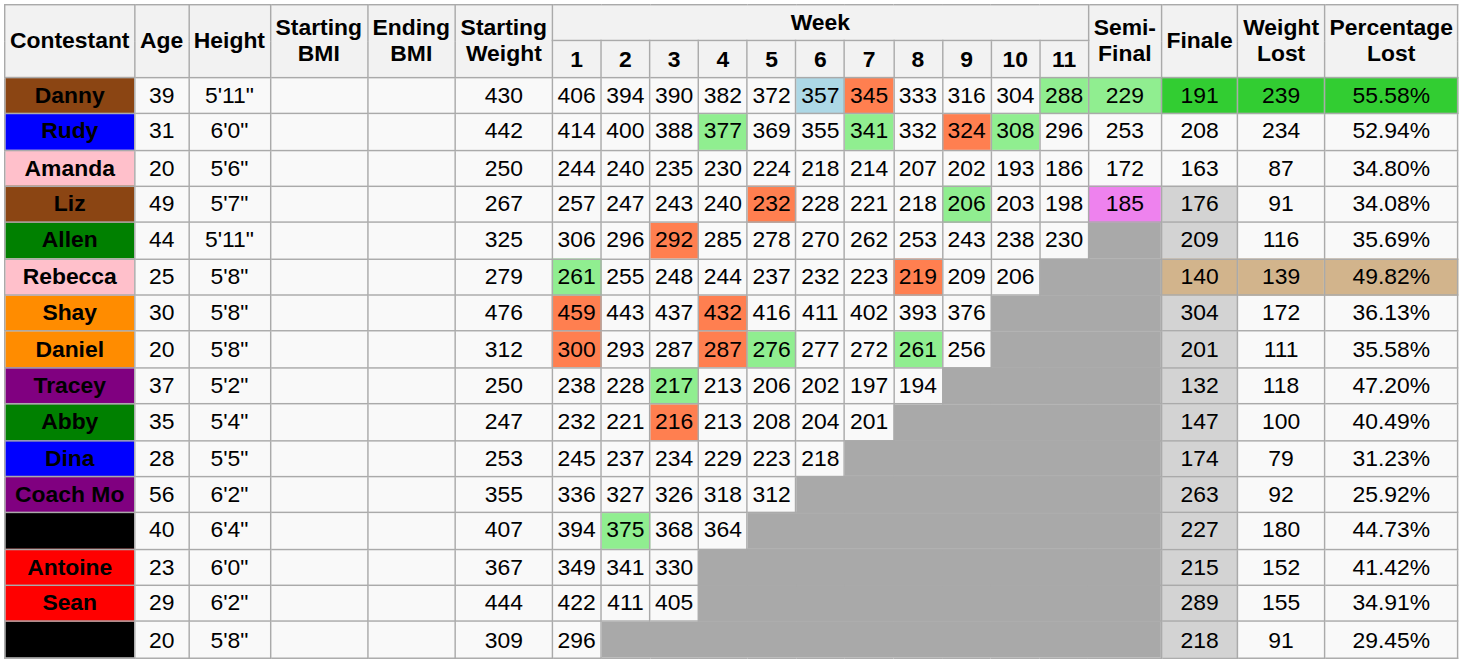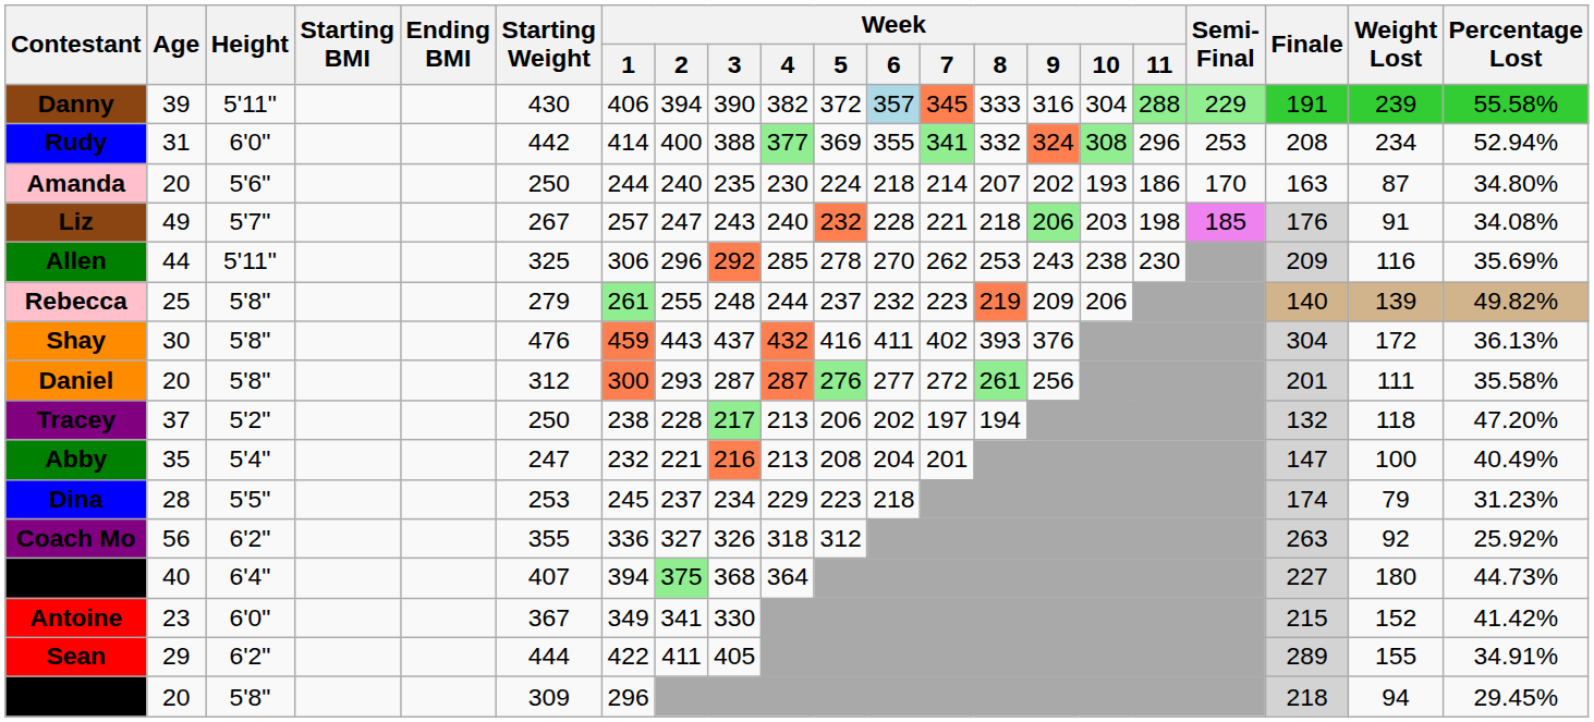 <table class="wikitable sortable" style="text-align:center" align=center>
 <tr>
 <th rowspan=2>Contestant</th>
 <th rowspan=2>Age</th>
 <th rowspan=2>Height</th>
 <th rowspan=2>Starting<br>BMI</th>
 <th rowspan=2>Ending<br>BMI</th>
 <th rowspan=2>Starting<br>Weight</th>
 <th colspan=11>Week</th>
 <th rowspan=2>Semi-<br>Final</th>
 <th rowspan=2>Finale</th>
 <th rowspan=2>Weight<br>Lost</th>
 <th rowspan=2>Percentage<br>Lost</th>
 </tr>
 <tr>
 <th>1</th>
 <th>2</th>
 <th>3</th>
 <th>4</th>
 <th>5</th>
 <th>6</th>
 <th>7</th>
 <th>8</th>
 <th>9</th>
 <th>10</th>
 <th>11</th>
 </tr>
 <tr>
 <td bgcolor="saddlebrown"><span><strong>Danny </strong></span></td>
 <td>39</td>
 <td>5'11"</td>
 <td></td>
 <td></td>
 <td>430</td>
 <td>406</td>
 <td>394</td>
 <td>390</td>
 <td>382</td>
 <td>372</td>
 <td bgcolor="lightblue">357</td>
 <td bgcolor="coral">345</td>
 <td>333</td>
 <td>316</td>
 <td>304</td>
 <td bgcolor="lightgreen">288</td>
 <td bgcolor="lightgreen">229</td>
 <td bgcolor="limegreen">191</td>
 <td bgcolor="limegreen">239</td>
 <td bgcolor="limegreen">55.58%</td>
 </tr>
 <tr>
 <td bgcolor="blue"><span><strong>Rudy </strong></span></td>
 <td>31</td>
 <td>6'0"</td>
 <td></td>
 <td></td>
 <td>442</td>
 <td>414</td>
 <td>400</td>
 <td>388</td>
 <td bgcolor="lightgreen">377</td>
 <td>369</td>
 <td>355</td>
 <td bgcolor="lightgreen">341</td>
 <td>332</td>
 <td bgcolor="coral">324</td>
 <td bgcolor="lightgreen">308</td>
 <td>296</td>
 <td>253</td>
 <td>208</td>
 <td>234</td>
 <td>52.94%</td>
 </tr>
 <tr>
 <td bgcolor="pink"><span><strong>Amanda </strong></span></td>
 <td>20</td>
 <td>5'6"</td>
 <td></td>
 <td></td>
 <td>250</td>
 <td>244</td>
 <td>240</td>
 <td>235</td>
 <td>230</td>
 <td>224</td>
 <td>218</td>
 <td>214</td>
 <td>207</td>
 <td>202</td>
 <td>193</td>
 <td>186</td>
-<td>172</td>
+<td>170</td>
 <td>163</td>
 <td>87</td>
 <td>34.80%</td>
 </tr>
 <tr>
 <td bgcolor="saddlebrown"><span><strong>Liz </strong></span></td>
 <td>49</td>
 <td>5'7"</td>
 <td></td>
 <td></td>
 <td>267</td>
 <td>257</td>
 <td>247</td>
 <td>243</td>
 <td>240</td>
 <td bgcolor="coral">232</td>
 <td>228</td>
 <td>221</td>
 <td>218</td>
 <td bgcolor="lightgreen">206</td>
 <td>203</td>
 <td>198</td>
 <td bgcolor="violet">185</td>
 <td bgcolor="lightgrey">176</td>
 <td>91</td>
 <td>34.08%</td>
 </tr>
 <tr>
 <td bgcolor="green"><span><strong>Allen </strong></span></td>
 <td>44</td>
 <td>5'11"</td>
 <td></td>
 <td></td>
 <td>325</td>
 <td>306</td>
 <td>296</td>
 <td bgcolor="coral">292</td>
 <td>285</td>
 <td>278</td>
 <td>270</td>
 <td>262</td>
 <td>253</td>
 <td>243</td>
 <td>238</td>
 <td>230</td>
 <td bgcolor="darkgray"></td>
 <td bgcolor="lightgrey">209</td>
 <td>116</td>
 <td>35.69%</td>
 </tr>
 <tr>
 <td bgcolor="pink"><span><strong>Rebecca</strong></span></td>
 <td>25</td>
 <td>5'8"</td>
 <td></td>
 <td></td>
 <td>279</td>
 <td bgcolor="lightgreen">261</td>
 <td>255</td>
 <td>248</td>
 <td>244</td>
 <td>237</td>
 <td>232</td>
 <td>223</td>
 <td bgcolor="coral">219</td>
 <td>209</td>
 <td>206</td>
 <td bgcolor="darkgray" colspan=2></td>
 <td bgcolor="tan">140</td>
 <td bgcolor="tan">139</td>
 <td bgcolor="tan">49.82%</td>
 </tr>
 <tr>
 <td bgcolor="darkorange"><span><strong>Shay</strong></span></td>
 <td>30</td>
 <td>5'8"</td>
 <td></td>
 <td></td>
 <td>476</td>
 <td bgcolor="coral">459</td>
 <td>443</td>
 <td>437</td>
 <td bgcolor="coral">432</td>
 <td>416</td>
 <td>411</td>
 <td>402</td>
 <td>393</td>
 <td>376</td>
 <td bgcolor="darkgray" colspan=3></td>
 <td bgcolor="lightgrey">304</td>
 <td>172</td>
 <td>36.13%</td>
 </tr>
 <tr>
 <td bgcolor="darkorange"><span><strong>Daniel </strong></span></td>
 <td>20</td>
 <td>5'8"</td>
 <td></td>
 <td></td>
 <td>312</td>
 <td bgcolor="coral">300</td>
 <td>293</td>
 <td>287</td>
 <td bgcolor="coral">287</td>
 <td bgcolor="lightgreen">276</td>
 <td>277</td>
 <td>272</td>
 <td bgcolor="lightgreen">261</td>
 <td>256</td>
 <td bgcolor="darkgray" colspan=3></td>
 <td bgcolor="lightgrey">201</td>
 <td>111</td>
 <td>35.58%</td>
 </tr>
 <tr>
 <td bgcolor="purple"><span><strong>Tracey </strong></span></td>
 <td>37</td>
 <td>5'2"</td>
 <td></td>
 <td></td>
 <td>250</td>
 <td>238</td>
 <td>228</td>
 <td bgcolor="lightgreen">217</td>
 <td>213</td>
 <td>206</td>
 <td>202</td>
 <td>197</td>
 <td>194</td>
 <td bgcolor="darkgray" colspan=4></td>
 <td bgcolor="lightgrey">132</td>
 <td>118</td>
 <td>47.20%</td>
 </tr>
 <tr>
 <td bgcolor="green"><span><strong>Abby </strong></span></td>
 <td>35</td>
 <td>5'4"</td>
 <td></td>
 <td></td>
 <td>247</td>
 <td>232</td>
 <td>221</td>
 <td bgcolor="coral">216</td>
 <td>213</td>
 <td>208</td>
 <td>204</td>
 <td>201</td>
 <td bgcolor="darkgray" colspan=5></td>
 <td bgcolor="lightgrey">147</td>
 <td>100</td>
 <td>40.49%</td>
 </tr>
 <tr>
 <td bgcolor="blue"><span><strong>Dina </strong></span></td>
 <td>28</td>
 <td>5'5"</td>
 <td></td>
 <td></td>
 <td>253</td>
 <td>245</td>
 <td>237</td>
 <td>234</td>
 <td>229</td>
 <td>223</td>
 <td>218</td>
 <td bgcolor="darkgray" colspan=6></td>
 <td bgcolor="lightgrey">174</td>
 <td>79</td>
 <td>31.23%</td>
 </tr>
 <tr>
 <td bgcolor="purple"><span><strong>Coach Mo</strong></span></td>
 <td>56</td>
 <td>6'2"</td>
 <td></td>
 <td></td>
 <td>355</td>
 <td>336</td>
 <td>327</td>
 <td>326</td>
 <td>318</td>
 <td>312</td>
 <td bgcolor="darkgray" colspan=7></td>
 <td bgcolor="lightgrey">263</td>
 <td>92</td>
 <td>25.92%</td>
 </tr>
 <tr>
 <td bgcolor="black"><span><strong>Julio </strong></span></td>
 <td>40</td>
 <td>6'4"</td>
 <td></td>
 <td></td>
 <td>407</td>
 <td>394</td>
 <td bgcolor="lightgreen">375</td>
 <td>368</td>
 <td>364</td>
 <td bgcolor="darkgray" colspan=8></td>
 <td bgcolor="lightgrey">227</td>
 <td>180</td>
 <td>44.73%</td>
 </tr>
 <tr>
 <td bgcolor="red"><span><strong>Antoine </strong></span></td>
 <td>23</td>
 <td>6'0"</td>
 <td></td>
 <td></td>
 <td>367</td>
 <td>349</td>
 <td>341</td>
 <td>330</td>
 <td bgcolor="darkgray" colspan=9></td>
 <td bgcolor="lightgrey">215</td>
 <td>152</td>
 <td>41.42%</td>
 </tr>
 <tr>
 <td bgcolor="red"><span><strong>Sean </strong></span></td>
 <td>29</td>
 <td>6'2"</td>
 <td></td>
 <td></td>
 <td>444</td>
 <td>422</td>
 <td>411</td>
 <td>405</td>
 <td bgcolor="darkgray" colspan=9></td>
 <td bgcolor="lightgrey">289</td>
 <td>155</td>
 <td>34.91%</td>
 </tr>
 <tr>
 <td bgcolor="black"><span><strong>Alexandra </strong></span></td>
 <td>20</td>
 <td>5'8"</td>
 <td></td>
 <td></td>
 <td>309</td>
 <td>296</td>
 <td bgcolor="darkgray" colspan=11></td>
 <td bgcolor="lightgrey">218</td>
-<td>91</td>
+<td>94</td>
 <td>29.45%</td>
 </tr>
 </table>
